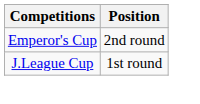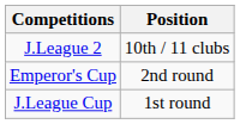 <table class="wikitable" style="text-align:center;">
 <tr>
 <th>Competitions</th>
 <th>Position</th>
+</tr>
+<tr>
+<td><a href='#'>J.League 2</a></td>
+<td>10th / 11 clubs</td>
 </tr>
 <tr>
 <td><a href='#'>Emperor's Cup</a></td>
 <td>2nd round</td>
 </tr>
 <tr>
 <td><a href='#'>J.League Cup</a></td>
 <td>1st round</td>
 </tr>
 </table>
